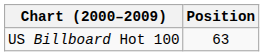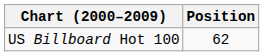 <table class="wikitable">
 <tr>
 <th>Chart (2000–2009)</th>
 <th>Position</th>
 </tr>
 <tr>
 <td>US <em>Billboard</em> Hot 100</td>
-<td align="center">63</td>
+<td align="center">62</td>
 </tr>
 </table>
